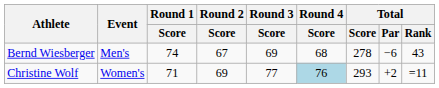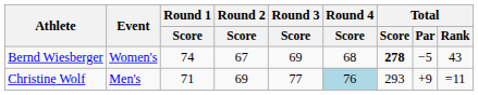 <table class=wikitable style="font-size:90%;">
 <tr>
 <th rowspan=2>Athlete</th>
 <th rowspan=2>Event</th>
 <th>Round 1</th>
 <th>Round 2</th>
 <th>Round 3</th>
 <th>Round 4</th>
 <th colspan=3>Total</th>
 </tr>
 <tr style="font-size:95%">
 <th>Score</th>
 <th>Score</th>
 <th>Score</th>
 <th>Score</th>
 <th>Score</th>
 <th>Par</th>
 <th>Rank</th>
 </tr>
 <tr align=center>
 <td align=left><a href='#'>Bernd Wiesberger</a></td>
-<td align=left><a href='#'>Men's</a></td>
+<td align=left><a href='#'>Women's</a></td>
 <td>74</td>
 <td>67</td>
 <td>69</td>
 <td>68</td>
-<td>278</td>
-<td>−6</td>
+<td><strong>278</strong></td>
+<td>−5</td>
 <td>43</td>
 </tr>
 <tr align=center>
 <td align=left><a href='#'>Christine Wolf</a></td>
-<td align=left><a href='#'>Women's</a></td>
+<td align=left><a href='#'>Men's</a></td>
 <td>71</td>
 <td>69</td>
 <td>77</td>
 <td style="background: lightblue;">76</td>
 <td>293</td>
-<td>+2</td>
+<td>+9</td>
 <td>=11</td>
 </tr>
 </table>
